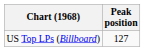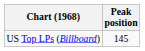 <table class="wikitable sortable">
 <tr>
 <th>Chart (1968)</th>
 <th>Peak<br>position</th>
 </tr>
 <tr>
 <td>US <a href='#'>Top LPs</a> (<em><a href='#'>Billboard</a></em>)</td>
-<td align="center">127</td>
+<td align="center">145</td>
 </tr>
 </table>
